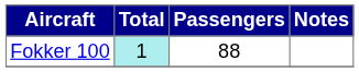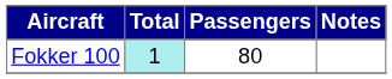 <table class="toccolours" border="1" cellpadding="3" style="border-collapse:collapse; margin:1em auto;">
 <tr bgcolor=darkblue>
 <th style="color:white;">Aircraft</th>
 <th style="color:white;">Total</th>
 <th style="color:white;">Passengers</th>
 <th style="color:white;">Notes</th>
 </tr>
 <tr>
 <td><a href='#'>Fokker 100</a></td>
 <td align=center style="background: paleturquoise;">1</td>
-<td align=center>88</td>
+<td align=center>80</td>
 <td></td>
 </tr>
 <tr>
 </tr>
 </table>
